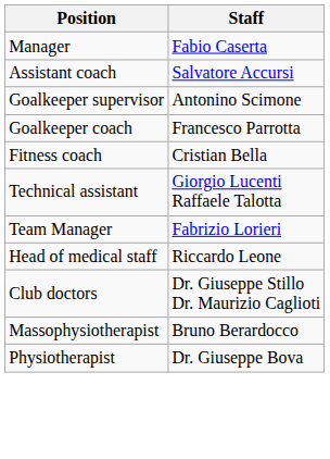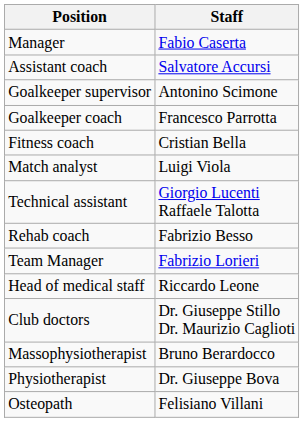 <table class="wikitable">
 <tr>
 <th>Position</th>
 <th>Staff</th>
 </tr>
 <tr>
 <td>Manager</td>
 <td> <a href='#'>Fabio Caserta</a></td>
 </tr>
 <tr>
 <td>Assistant coach</td>
 <td> <a href='#'>Salvatore Accursi</a></td>
 </tr>
 <tr>
 <td>Goalkeeper supervisor</td>
 <td> Antonino Scimone</td>
 </tr>
 <tr>
 <td>Goalkeeper coach</td>
 <td> Francesco Parrotta</td>
 </tr>
 <tr>
 <td>Fitness coach</td>
 <td> Cristian Bella</td>
 </tr>
 <tr>
+<td>Match analyst</td>
+<td> Luigi Viola</td>
+</tr>
+<tr>
 <td>Technical assistant</td>
 <td> <a href='#'>Giorgio Lucenti</a> <br>  Raffaele Talotta</td>
+</tr>
+<tr>
+<td>Rehab coach</td>
+<td> Fabrizio Besso</td>
 </tr>
 <tr>
 <td>Team Manager</td>
 <td> <a href='#'>Fabrizio Lorieri</a></td>
 </tr>
 <tr>
 <td>Head of medical staff</td>
 <td> Riccardo Leone</td>
 </tr>
 <tr>
 <td>Club doctors</td>
 <td> Dr. Giuseppe Stillo <br>  Dr. Maurizio Caglioti</td>
 </tr>
 <tr>
 <td>Massophysiotherapist</td>
 <td> Bruno Berardocco</td>
 </tr>
 <tr>
 <td>Physiotherapist</td>
 <td> Dr. Giuseppe Bova</td>
 </tr>
+<tr>
+<td>Osteopath</td>
+<td> Felisiano Villani</td>
+</tr>
 </table>
